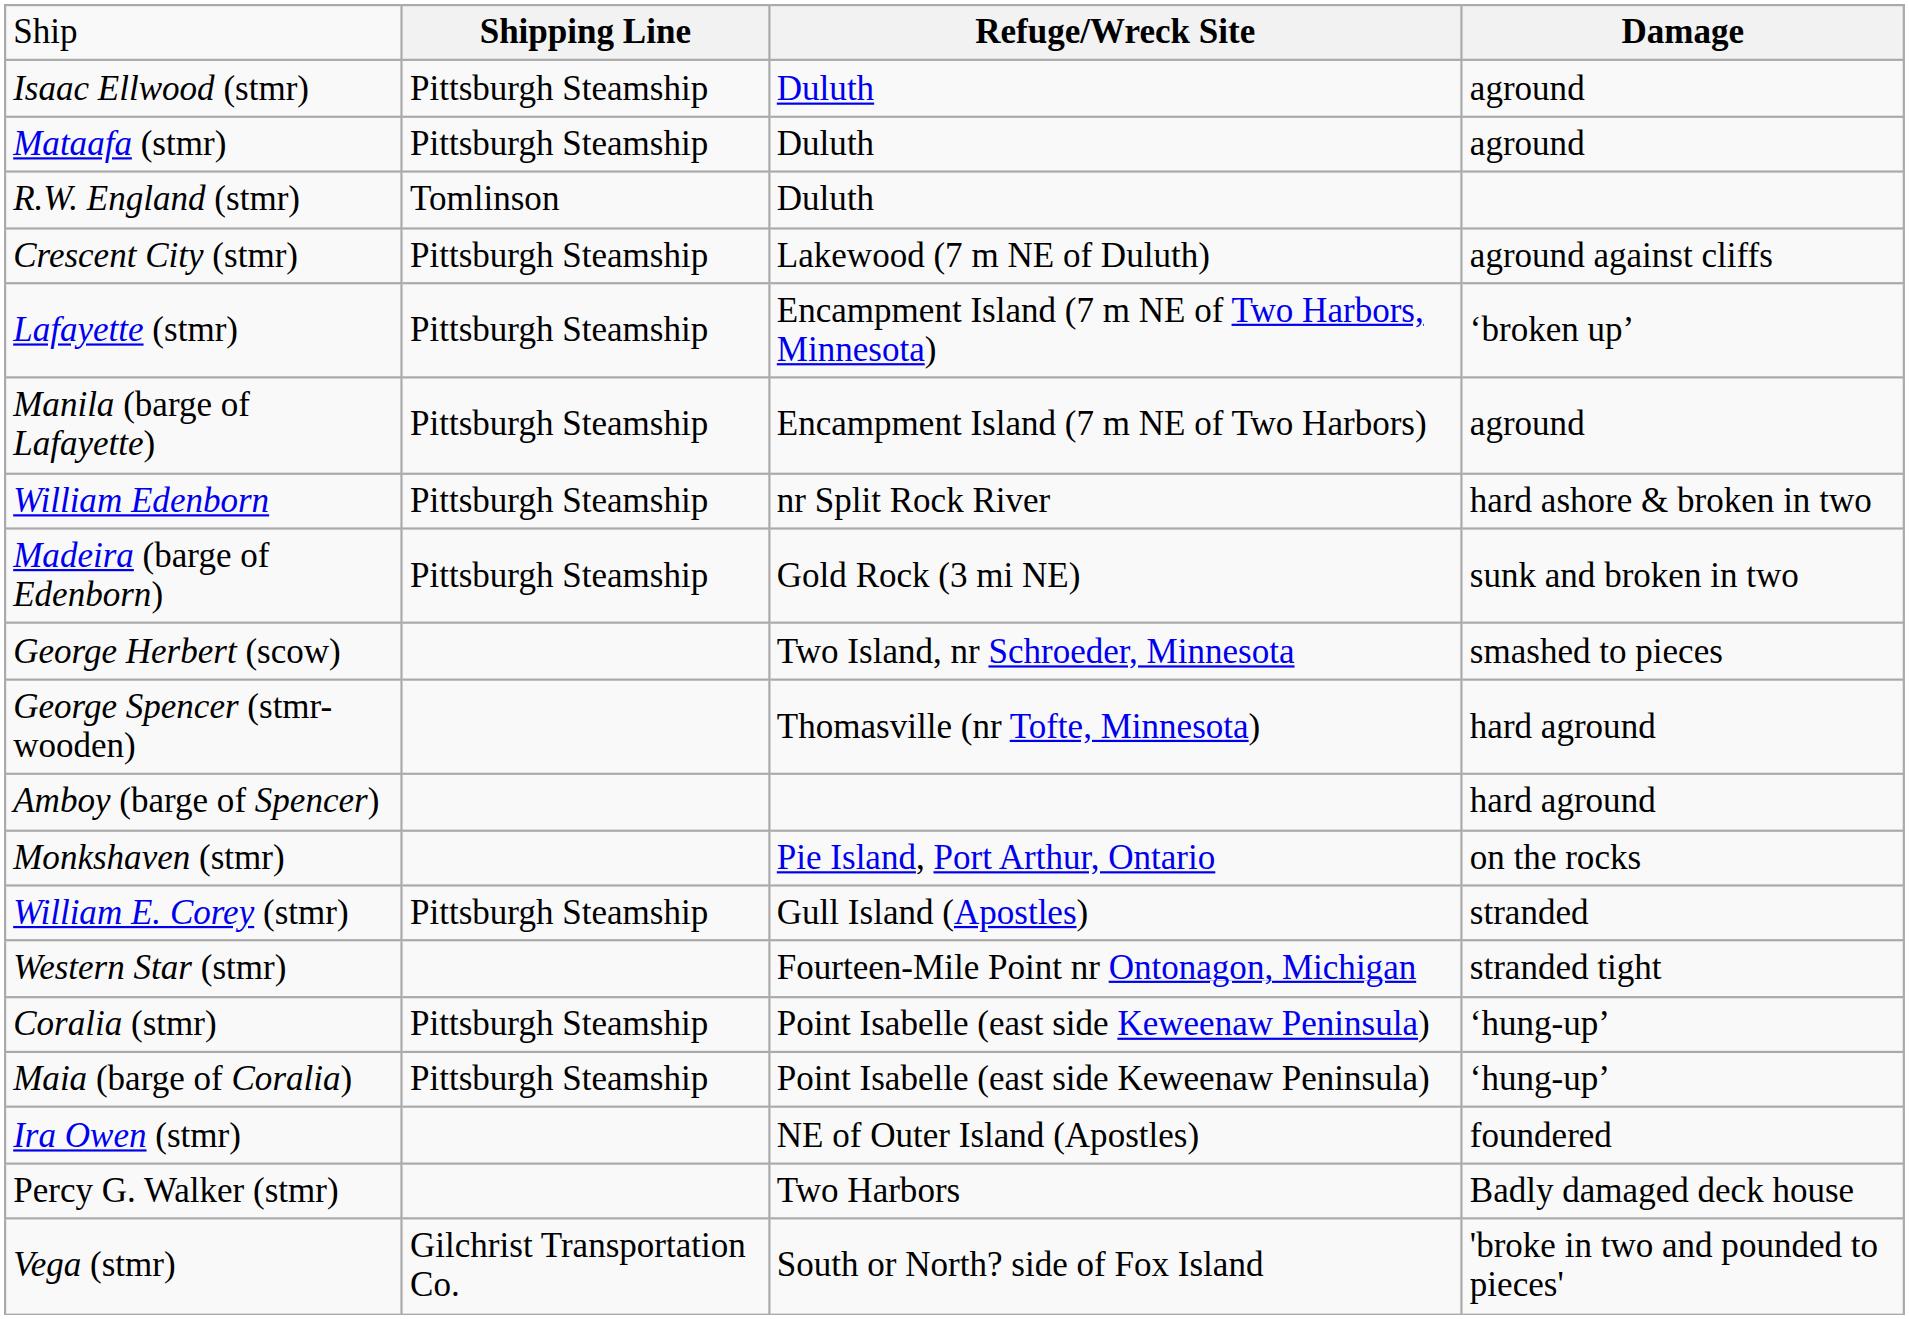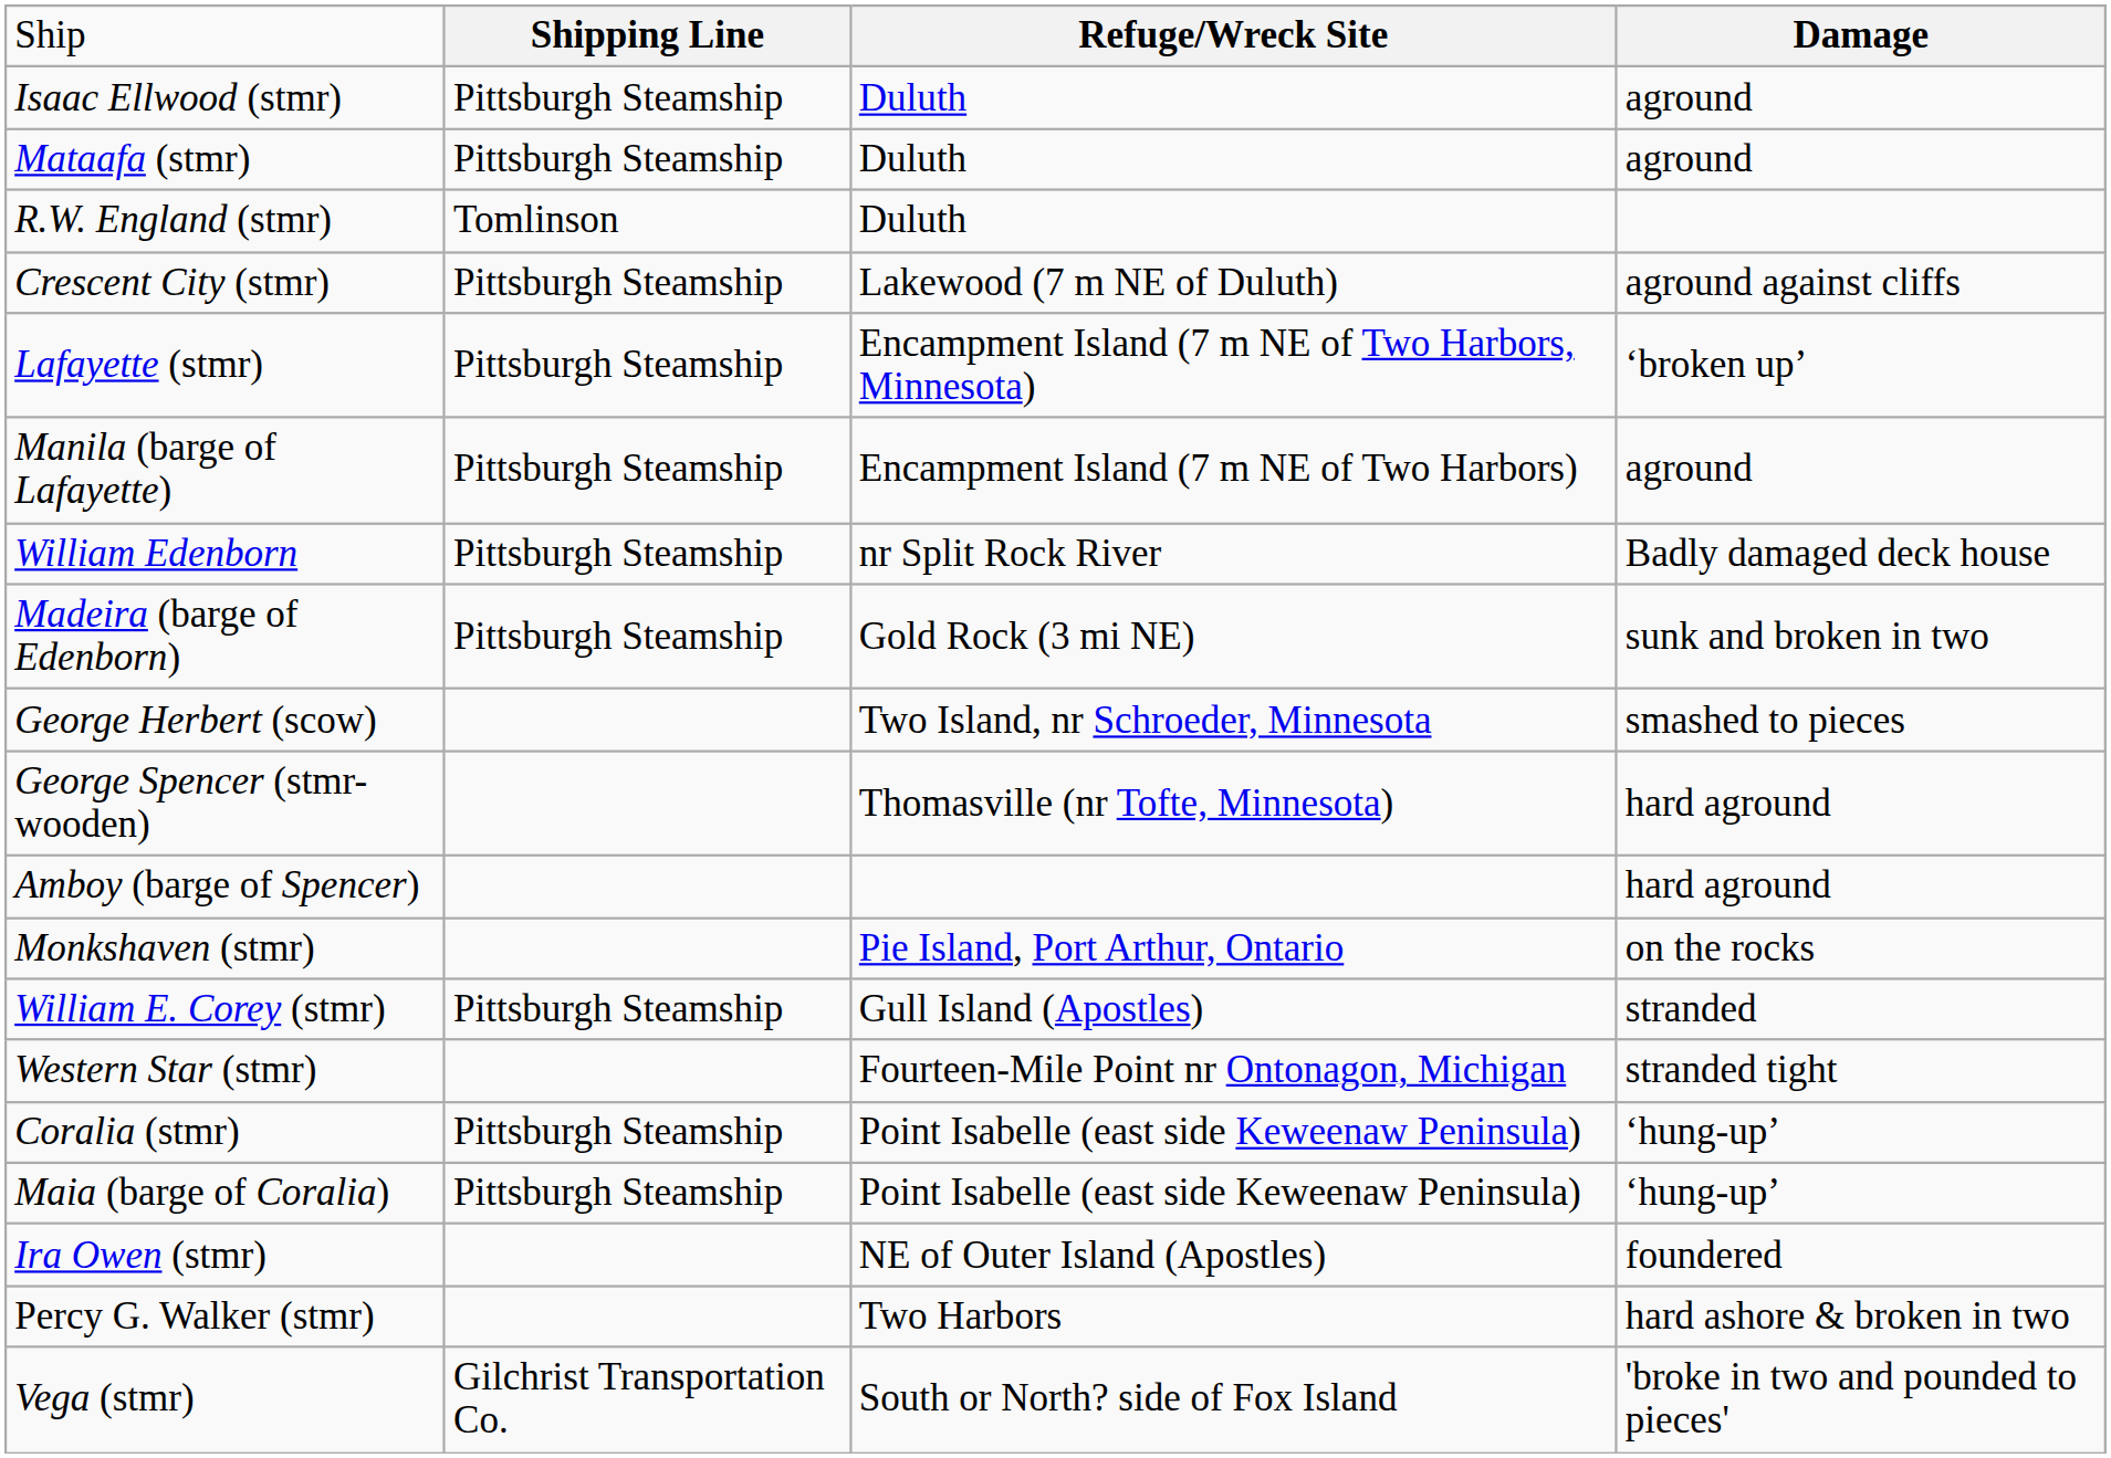 <table class="wikitable">
 <tr>
 <td>Ship</td>
 <th>Shipping Line</th>
 <th>Refuge/Wreck Site</th>
 <th>Damage</th>
 </tr>
 <tr>
 <td><em>Isaac Ellwood</em> (stmr)</td>
 <td>Pittsburgh Steamship</td>
 <td><a href='#'>Duluth</a></td>
 <td>aground</td>
 </tr>
 <tr>
 <td><a href='#'><em>Mataafa</em></a> (stmr)</td>
 <td>Pittsburgh Steamship</td>
 <td>Duluth</td>
 <td>aground</td>
 </tr>
 <tr>
 <td><em>R.W. England</em> (stmr)</td>
 <td>Tomlinson</td>
 <td>Duluth</td>
 <td></td>
 </tr>
 <tr>
 <td><em>Crescent City</em> (stmr)</td>
 <td>Pittsburgh Steamship</td>
 <td>Lakewood (7 m NE of Duluth)</td>
 <td>aground against cliffs</td>
 </tr>
 <tr>
 <td><a href='#'><em>Lafayette</em></a> (stmr)</td>
 <td>Pittsburgh Steamship</td>
 <td>Encampment Island (7 m NE of <a href='#'>Two Harbors, Minnesota</a>)</td>
 <td>‘broken up’</td>
 </tr>
 <tr>
 <td><em>Manila</em> (barge of <em>Lafayette</em>)</td>
 <td>Pittsburgh Steamship</td>
 <td>Encampment Island (7 m NE of Two Harbors)</td>
 <td>aground</td>
 </tr>
 <tr>
 <td><a href='#'><em>William Edenborn</em></a></td>
 <td>Pittsburgh Steamship</td>
 <td>nr Split Rock River</td>
-<td>hard ashore & broken in two</td>
+<td>Badly damaged deck house</td>
 </tr>
 <tr>
 <td><a href='#'><em>Madeira</em></a> (barge of <em>Edenborn</em>)</td>
 <td>Pittsburgh Steamship</td>
 <td>Gold Rock (3 mi NE)</td>
 <td>sunk and broken in two</td>
 </tr>
 <tr>
 <td><em>George Herbert</em> (scow)</td>
 <td></td>
 <td>Two Island, nr <a href='#'>Schroeder, Minnesota</a></td>
 <td>smashed to pieces</td>
 </tr>
 <tr>
 <td><em>George Spencer</em> (stmr-wooden)</td>
 <td></td>
 <td>Thomasville (nr <a href='#'>Tofte, Minnesota</a>)</td>
 <td>hard aground</td>
 </tr>
 <tr>
 <td><em>Amboy</em> (barge of <em>Spencer</em>)</td>
 <td></td>
 <td></td>
 <td>hard aground</td>
 </tr>
 <tr>
 <td><em>Monkshaven</em> (stmr)</td>
 <td></td>
 <td><a href='#'>Pie Island</a>, <a href='#'>Port Arthur, Ontario</a></td>
 <td>on the rocks</td>
 </tr>
 <tr>
 <td><a href='#'><em>William E. Corey</em></a> (stmr)</td>
 <td>Pittsburgh Steamship</td>
 <td>Gull Island (<a href='#'>Apostles</a>)</td>
 <td>stranded</td>
 </tr>
 <tr>
 <td><em>Western Star</em> (stmr)</td>
 <td></td>
 <td>Fourteen-Mile Point nr <a href='#'>Ontonagon, Michigan</a></td>
 <td>stranded tight</td>
 </tr>
 <tr>
 <td><em>Coralia</em> (stmr)</td>
 <td>Pittsburgh Steamship</td>
 <td>Point Isabelle (east side <a href='#'>Keweenaw Peninsula</a>)</td>
 <td>‘hung-up’</td>
 </tr>
 <tr>
 <td><em>Maia</em> (barge of <em>Coralia</em>)</td>
 <td>Pittsburgh Steamship</td>
 <td>Point Isabelle (east side Keweenaw Peninsula)</td>
 <td>‘hung-up’</td>
 </tr>
 <tr>
 <td><a href='#'><em>Ira Owen</em></a> (stmr)</td>
 <td></td>
 <td>NE of Outer Island (Apostles)</td>
 <td>foundered</td>
 </tr>
 <tr>
 <td>Percy G. Walker (stmr)</td>
 <td></td>
 <td>Two Harbors</td>
-<td>Badly damaged deck house</td>
+<td>hard ashore & broken in two</td>
 </tr>
 <tr>
 <td><em>Vega</em> (stmr)</td>
 <td>Gilchrist Transportation Co.</td>
 <td>South or North? side of Fox Island</td>
 <td>'broke in two and pounded to pieces'</td>
 </tr>
 </table>
